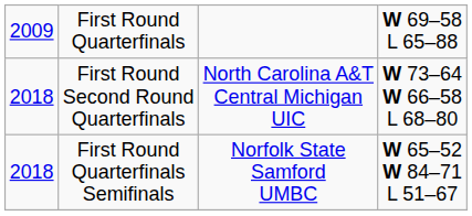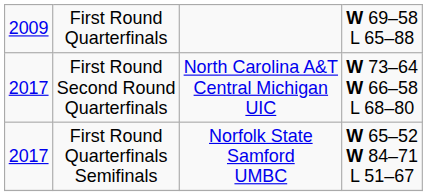 <table class="wikitable" style="text-align:center">
 <tr>
 <td><a href='#'>2009</a></td>
 <td>First Round<br>Quarterfinals</td>
 <td><br> </td>
 <td><strong>W</strong> 69–58<br>L 65–88</td>
 </tr>
 <tr>
-<td><a href='#'>2018</a></td>
+<td><a href='#'>2017</a></td>
 <td>First Round<br>Second Round<br>Quarterfinals</td>
 <td><a href='#'>North Carolina A&T</a><br><a href='#'>Central Michigan</a><br><a href='#'>UIC</a></td>
 <td><strong>W</strong> 73–64<br><strong>W</strong> 66–58<br>L 68–80</td>
 </tr>
 <tr>
-<td><a href='#'>2018</a></td>
+<td><a href='#'>2017</a></td>
 <td>First Round<br>Quarterfinals<br>Semifinals</td>
 <td><a href='#'>Norfolk State</a><br><a href='#'>Samford</a><br><a href='#'>UMBC</a></td>
 <td><strong>W</strong> 65–52<br><strong>W</strong> 84–71<br>L 51–67</td>
 </tr>
 <tr>
 </tr>
 </table>
